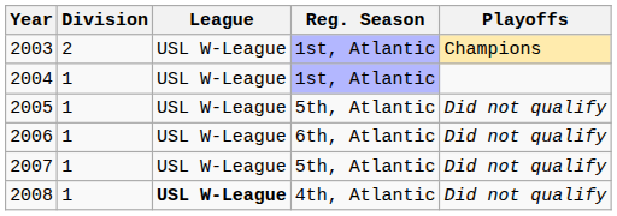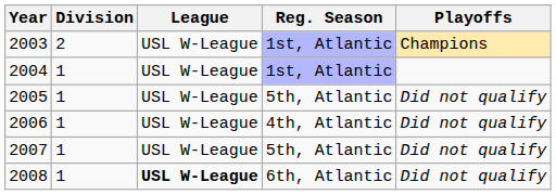 <table class="wikitable">
 <tr>
 <th>Year</th>
 <th>Division</th>
 <th>League</th>
 <th>Reg. Season</th>
 <th>Playoffs</th>
 </tr>
 <tr>
 <td>2003</td>
 <td>2</td>
 <td>USL W-League</td>
 <td bgcolor="B3B7FF">1st, Atlantic</td>
 <td style="background:#ffebad;">Champions</td>
 </tr>
 <tr>
 <td>2004</td>
 <td>1</td>
 <td>USL W-League</td>
 <td bgcolor="B3B7FF">1st, Atlantic</td>
 <td></td>
 </tr>
 <tr>
 <td>2005</td>
 <td>1</td>
 <td>USL W-League</td>
 <td>5th, Atlantic</td>
 <td><em>Did not qualify</em></td>
 </tr>
 <tr>
 <td>2006</td>
 <td>1</td>
 <td>USL W-League</td>
-<td>6th, Atlantic</td>
+<td>4th, Atlantic</td>
 <td><em>Did not qualify</em></td>
 </tr>
 <tr>
 <td>2007</td>
 <td>1</td>
 <td>USL W-League</td>
 <td>5th, Atlantic</td>
 <td><em>Did not qualify</em></td>
 </tr>
 <tr>
 <td>2008</td>
 <td>1</td>
 <td><strong>USL W-League</strong></td>
-<td>4th, Atlantic</td>
+<td>6th, Atlantic</td>
 <td><em>Did not qualify</em></td>
 </tr>
 </table>
